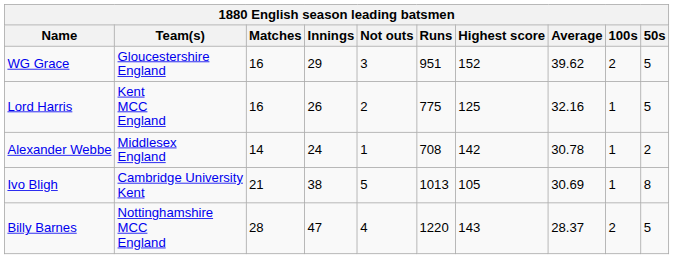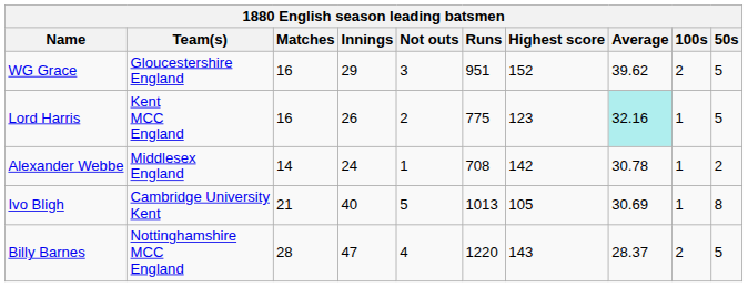 <table class="wikitable">
 <tr>
 <th bgcolor="#efefef" colspan="10">1880 English season leading batsmen</th>
 </tr>
 <tr bgcolor="#efefef">
 <th>Name</th>
 <th>Team(s)</th>
 <th>Matches</th>
 <th>Innings</th>
 <th>Not outs</th>
 <th>Runs</th>
 <th>Highest score</th>
 <th>Average</th>
 <th>100s</th>
 <th>50s</th>
 </tr>
 <tr>
 <td><a href='#'>WG Grace</a></td>
 <td><a href='#'>Gloucestershire</a><br><a href='#'>England</a></td>
 <td>16</td>
 <td>29</td>
 <td>3</td>
 <td>951</td>
 <td>152</td>
 <td>39.62</td>
 <td>2</td>
 <td>5</td>
 </tr>
 <tr>
 <td><a href='#'>Lord Harris</a></td>
 <td><a href='#'>Kent</a><br><a href='#'>MCC</a><br><a href='#'>England</a></td>
 <td>16</td>
 <td>26</td>
 <td>2</td>
 <td>775</td>
-<td>125</td>
-<td>32.16</td>
+<td>123</td>
+<td style="background: paleturquoise;">32.16</td>
 <td>1</td>
 <td>5</td>
 </tr>
 <tr>
 <td><a href='#'>Alexander Webbe</a></td>
 <td><a href='#'>Middlesex</a><br><a href='#'>England</a></td>
 <td>14</td>
 <td>24</td>
 <td>1</td>
 <td>708</td>
 <td>142</td>
 <td>30.78</td>
 <td>1</td>
 <td>2</td>
 </tr>
 <tr>
 <td><a href='#'>Ivo Bligh</a></td>
 <td><a href='#'>Cambridge University</a><br><a href='#'>Kent</a></td>
 <td>21</td>
-<td>38</td>
+<td>40</td>
 <td>5</td>
 <td>1013</td>
 <td>105</td>
 <td>30.69</td>
 <td>1</td>
 <td>8</td>
 </tr>
 <tr>
 <td><a href='#'>Billy Barnes</a></td>
 <td><a href='#'>Nottinghamshire</a><br><a href='#'>MCC</a><br><a href='#'>England</a></td>
 <td>28</td>
 <td>47</td>
 <td>4</td>
 <td>1220</td>
 <td>143</td>
 <td>28.37</td>
 <td>2</td>
 <td>5</td>
 </tr>
 </table>
